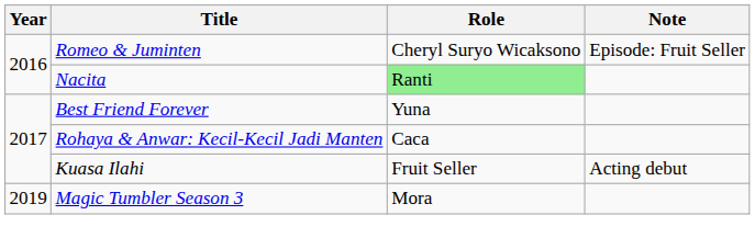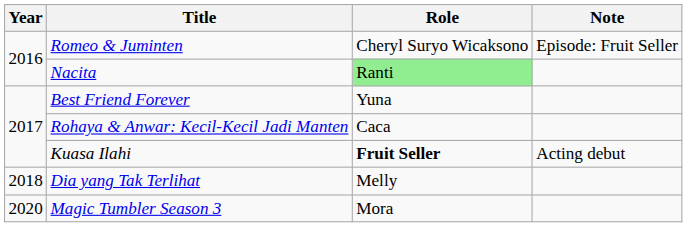 <table class="wikitable sortable">
 <tr>
 <th>Year</th>
 <th>Title</th>
 <th>Role</th>
 <th>Note</th>
 </tr>
 <tr>
 <td rowspan="2">2016</td>
 <td><em><a href='#'>Romeo & Juminten</a></em></td>
 <td>Cheryl Suryo Wicaksono</td>
 <td>Episode: Fruit Seller</td>
 </tr>
 <tr>
 <td><em><a href='#'>Nacita</a></em></td>
 <td style="background: lightgreen;">Ranti</td>
 <td></td>
 </tr>
 <tr>
 <td rowspan="3">2017</td>
 <td><em><a href='#'>Best Friend Forever</a></em></td>
 <td>Yuna</td>
 <td></td>
 </tr>
 <tr>
 <td><em><a href='#'>Rohaya & Anwar: Kecil-Kecil Jadi Manten</a></em></td>
 <td>Caca</td>
 <td></td>
 </tr>
 <tr>
 <td><em>Kuasa Ilahi</em></td>
-<td>Fruit Seller</td>
+<td><strong>Fruit Seller</strong></td>
 <td>Acting debut</td>
 </tr>
 <tr>
-<td>2019</td>
+<td>2018</td>
+<td><em><a href='#'>Dia yang Tak Terlihat</a></em></td>
+<td>Melly</td>
+<td></td>
+</tr>
+<tr>
+<td>2020</td>
 <td><em><a href='#'>Magic Tumbler Season 3</a></em></td>
 <td>Mora</td>
 <td></td>
 </tr>
 </table>
